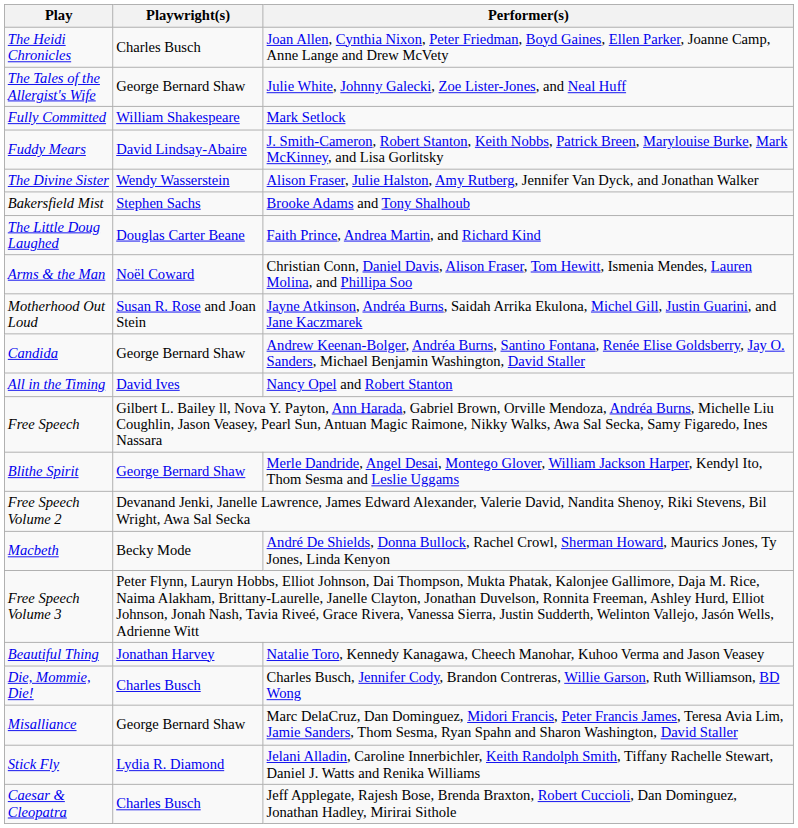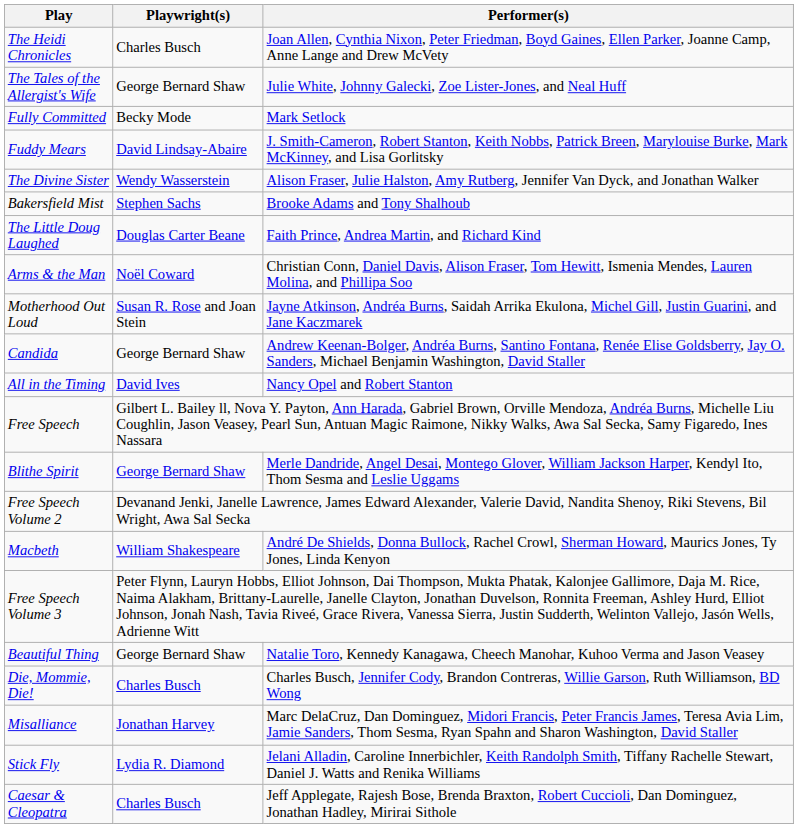 <table class="wikitable">
 <tr>
 <th>Play</th>
 <th>Playwright(s)</th>
 <th>Performer(s)</th>
 </tr>
 <tr>
 <td><em><a href='#'>The Heidi Chronicles</a></em></td>
 <td>Charles Busch</td>
 <td><a href='#'>Joan Allen</a>, <a href='#'>Cynthia Nixon</a>, <a href='#'>Peter Friedman</a>, <a href='#'>Boyd Gaines</a>, <a href='#'>Ellen Parker</a>, Joanne Camp, Anne Lange and Drew McVety</td>
 </tr>
 <tr>
 <td><a href='#'><em>The Tales of the Allergist's Wife</em></a></td>
 <td>George Bernard Shaw</td>
 <td><a href='#'>Julie White</a>, <a href='#'>Johnny Galecki</a>, <a href='#'>Zoe Lister-Jones</a>, and <a href='#'>Neal Huff</a></td>
 </tr>
 <tr>
 <td><a href='#'><em>Fully Committed</em></a></td>
-<td><a href='#'>William Shakespeare</a></td>
+<td>Becky Mode</td>
 <td><a href='#'>Mark Setlock</a></td>
 </tr>
 <tr>
 <td><a href='#'><em>Fuddy Mears</em></a></td>
 <td><a href='#'>David Lindsay-Abaire</a></td>
 <td><a href='#'>J. Smith-Cameron</a>, <a href='#'>Robert Stanton</a>, <a href='#'>Keith Nobbs</a>, <a href='#'>Patrick Breen</a>, <a href='#'>Marylouise Burke</a>, <a href='#'>Mark McKinney</a>, and Lisa Gorlitsky</td>
 </tr>
 <tr>
 <td><a href='#'><em>The Divine Sister</em></a></td>
 <td><a href='#'>Wendy Wasserstein</a></td>
 <td><a href='#'>Alison Fraser</a>, <a href='#'>Julie Halston</a>, <a href='#'>Amy Rutberg</a>, Jennifer Van Dyck, and Jonathan Walker</td>
 </tr>
 <tr>
 <td><em>Bakersfield Mist</em></td>
 <td><a href='#'>Stephen Sachs</a></td>
 <td><a href='#'>Brooke Adams</a> and <a href='#'>Tony Shalhoub</a></td>
 </tr>
 <tr>
 <td><a href='#'><em>The Little Doug Laughed</em></a></td>
 <td><a href='#'>Douglas Carter Beane</a></td>
 <td><a href='#'>Faith Prince</a>, <a href='#'>Andrea Martin</a>, and <a href='#'>Richard Kind</a></td>
 </tr>
 <tr>
 <td><a href='#'><em>Arms & the Man</em></a></td>
 <td><a href='#'>Noël Coward</a></td>
 <td>Christian Conn, <a href='#'>Daniel Davis</a>, <a href='#'>Alison Fraser</a>, <a href='#'>Tom Hewitt</a>, Ismenia Mendes, <a href='#'>Lauren Molina</a>, and <a href='#'>Phillipa Soo</a></td>
 </tr>
 <tr>
 <td><em>Motherhood Out Loud</em></td>
 <td><a href='#'>Susan R. Rose</a> and Joan Stein</td>
 <td><a href='#'>Jayne Atkinson</a>, <a href='#'>Andréa Burns</a>, Saidah Arrika Ekulona, <a href='#'>Michel Gill</a>, <a href='#'>Justin Guarini</a>, and <a href='#'>Jane Kaczmarek</a></td>
 </tr>
 <tr>
 <td><em><a href='#'>Candida</a></em></td>
 <td>George Bernard Shaw</td>
 <td><a href='#'>Andrew Keenan-Bolger</a>, <a href='#'>Andréa Burns</a>, <a href='#'>Santino Fontana</a>, <a href='#'>Renée Elise Goldsberry</a>, <a href='#'>Jay O. Sanders</a>, Michael Benjamin Washington, <a href='#'>David Staller</a></td>
 </tr>
 <tr>
 <td><em><a href='#'>All in the Timing</a></em></td>
 <td><a href='#'>David Ives</a></td>
 <td><a href='#'>Nancy Opel</a> and <a href='#'>Robert Stanton</a></td>
 </tr>
 <tr>
 <td><em>Free Speech</em></td>
 <td colspan="2">Gilbert L. Bailey ll, Nova Y. Payton, <a href='#'>Ann Harada</a>, Gabriel Brown, Orville Mendoza, <a href='#'>Andréa Burns</a>, Michelle Liu Coughlin, Jason Veasey, Pearl Sun, Antuan Magic Raimone, Nikky Walks, Awa Sal Secka, Samy Figaredo, Ines Nassara</td>
 </tr>
 <tr>
 <td><a href='#'><em>Blithe Spirit</em></a></td>
 <td><a href='#'>George Bernard Shaw</a></td>
 <td><a href='#'>Merle Dandride</a>, <a href='#'>Angel Desai</a>, <a href='#'>Montego Glover</a>, <a href='#'>William Jackson Harper</a>, Kendyl Ito, Thom Sesma and <a href='#'>Leslie Uggams</a></td>
 </tr>
 <tr>
 <td><em>Free Speech Volume 2</em></td>
 <td colspan="2">Devanand Jenki, Janelle Lawrence, James Edward Alexander, Valerie David, Nandita Shenoy, Riki Stevens, Bil Wright, Awa Sal Secka</td>
 </tr>
 <tr>
 <td><em><a href='#'>Macbeth</a></em></td>
-<td>Becky Mode</td>
+<td><a href='#'>William Shakespeare</a></td>
 <td><a href='#'>André De Shields</a>, <a href='#'>Donna Bullock</a>, Rachel Crowl, <a href='#'>Sherman Howard</a>, Maurics Jones, Ty Jones, Linda Kenyon</td>
 </tr>
 <tr>
 <td><em>Free Speech Volume 3</em></td>
 <td colspan="2">Peter Flynn, Lauryn Hobbs, Elliot Johnson, Dai Thompson, Mukta Phatak, Kalonjee Gallimore, Daja M. Rice, Naima Alakham, Brittany-Laurelle, Janelle Clayton, Jonathan Duvelson, Ronnita Freeman, Ashley Hurd, Elliot Johnson, Jonah Nash, Tavia Riveé, Grace Rivera, Vanessa Sierra, Justin Sudderth, Welinton Vallejo, Jasón Wells, Adrienne Witt</td>
 </tr>
 <tr>
 <td><a href='#'><em>Beautiful Thing</em></a></td>
-<td><a href='#'>Jonathan Harvey</a></td>
+<td>George Bernard Shaw</td>
 <td><a href='#'>Natalie Toro</a>, Kennedy Kanagawa, Cheech Manohar, Kuhoo Verma and Jason Veasey</td>
 </tr>
 <tr>
 <td><a href='#'><em>Die, Mommie, Die!</em></a></td>
 <td><a href='#'>Charles Busch</a></td>
 <td>Charles Busch, <a href='#'>Jennifer Cody</a>, Brandon Contreras, <a href='#'>Willie Garson</a>, Ruth Williamson, <a href='#'>BD Wong</a></td>
 </tr>
 <tr>
 <td><em><a href='#'>Misalliance</a></em></td>
-<td>George Bernard Shaw</td>
+<td><a href='#'>Jonathan Harvey</a></td>
 <td>Marc DelaCruz, Dan Dominguez, <a href='#'>Midori Francis</a>, <a href='#'>Peter Francis James</a>, Teresa Avia Lim, <a href='#'>Jamie Sanders</a>, Thom Sesma, Ryan Spahn and Sharon Washington, <a href='#'>David Staller</a></td>
 </tr>
 <tr>
 <td><em><a href='#'>Stick Fly</a></em></td>
 <td><a href='#'>Lydia R. Diamond</a></td>
 <td><a href='#'>Jelani Alladin</a>, Caroline Innerbichler, <a href='#'>Keith Randolph Smith</a>, Tiffany Rachelle Stewart, Daniel J. Watts and Renika Williams</td>
 </tr>
 <tr>
 <td><a href='#'><em>Caesar & Cleopatra</em></a></td>
 <td><a href='#'>Charles Busch</a></td>
 <td>Jeff Applegate, Rajesh Bose, Brenda Braxton, <a href='#'>Robert Cuccioli</a>, Dan Dominguez, Jonathan Hadley, Mirirai Sithole</td>
 </tr>
 </table>
